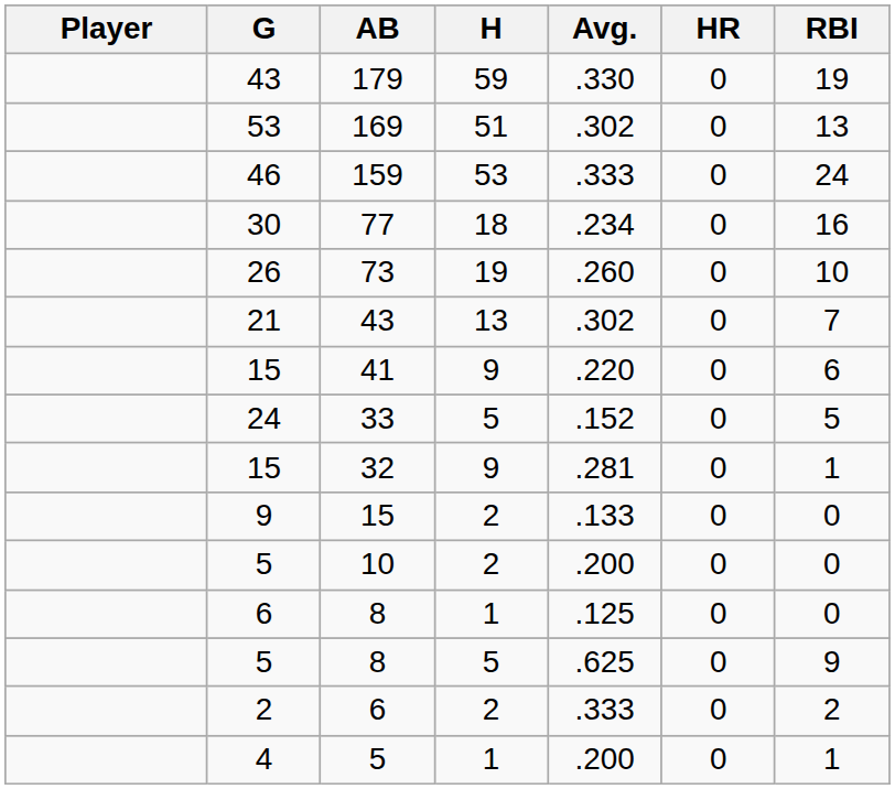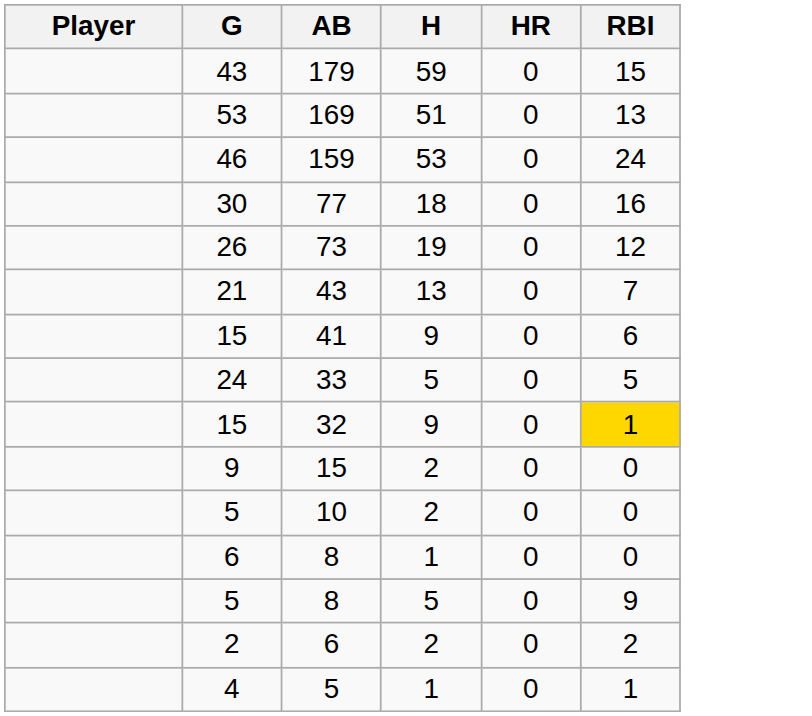 <table class="wikitable sortable">
 <tr>
 <th bgcolor="#DDDDFF" width="16%">Player</th>
 <th bgcolor="#DDDDFF" width="9%">G</th>
 <th bgcolor="#DDDDFF" width="9%">AB</th>
 <th bgcolor="#DDDDFF" width="9%">H</th>
-<th bgcolor="#DDDDFF" width="9%">Avg.</th>
 <th bgcolor="#DDDDFF" width="9%">HR</th>
 <th bgcolor="#DDDDFF" width="9%">RBI</th>
 </tr>
 <tr align="center">
 <td></td>
 <td>43</td>
 <td>179</td>
 <td>59</td>
-<td>.330</td>
 <td>0</td>
-<td>19</td>
+<td>15</td>
 </tr>
 <tr align=center>
 <td></td>
 <td>53</td>
 <td>169</td>
 <td>51</td>
-<td>.302</td>
 <td>0</td>
 <td>13</td>
 </tr>
 <tr align="center">
 <td></td>
 <td>46</td>
 <td>159</td>
 <td>53</td>
-<td>.333</td>
 <td>0</td>
 <td>24</td>
 </tr>
 <tr align="center">
 <td></td>
 <td>30</td>
 <td>77</td>
 <td>18</td>
-<td>.234</td>
 <td>0</td>
 <td>16</td>
 </tr>
 <tr align="center">
 <td></td>
 <td>26</td>
 <td>73</td>
 <td>19</td>
-<td>.260</td>
 <td>0</td>
-<td>10</td>
+<td>12</td>
 </tr>
 <tr align="center">
 <td></td>
 <td>21</td>
 <td>43</td>
 <td>13</td>
-<td>.302</td>
 <td>0</td>
 <td>7</td>
 </tr>
 <tr align=center>
 <td></td>
 <td>15</td>
 <td>41</td>
 <td>9</td>
-<td>.220</td>
 <td>0</td>
 <td>6</td>
 </tr>
 <tr align="center">
 <td></td>
 <td>24</td>
 <td>33</td>
 <td>5</td>
-<td>.152</td>
 <td>0</td>
 <td>5</td>
 </tr>
 <tr align="center">
 <td></td>
 <td>15</td>
 <td>32</td>
 <td>9</td>
-<td>.281</td>
 <td>0</td>
-<td>1</td>
+<td style="background: gold;">1</td>
 </tr>
 <tr align="center">
 <td></td>
 <td>9</td>
 <td>15</td>
 <td>2</td>
-<td>.133</td>
 <td>0</td>
 <td>0</td>
 </tr>
 <tr align="center">
 <td></td>
 <td>5</td>
 <td>10</td>
 <td>2</td>
-<td>.200</td>
 <td>0</td>
 <td>0</td>
 </tr>
 <tr align="center">
 <td></td>
 <td>6</td>
 <td>8</td>
 <td>1</td>
-<td>.125</td>
 <td>0</td>
 <td>0</td>
 </tr>
 <tr align="center">
 <td></td>
 <td>5</td>
 <td>8</td>
 <td>5</td>
-<td>.625</td>
 <td>0</td>
 <td>9</td>
 </tr>
 <tr align="center">
 <td></td>
 <td>2</td>
 <td>6</td>
 <td>2</td>
-<td>.333</td>
 <td>0</td>
 <td>2</td>
 </tr>
 <tr align="center">
 <td></td>
 <td>4</td>
 <td>5</td>
 <td>1</td>
-<td>.200</td>
 <td>0</td>
 <td>1</td>
 </tr>
 </table>
